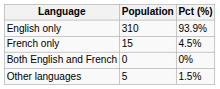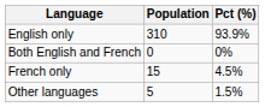 <table class="wikitable">
 <tr>
 <th>Language</th>
 <th>Population</th>
 <th>Pct (%)</th>
 </tr>
 <tr>
 <td>English only</td>
 <td>310</td>
 <td>93.9%</td>
 </tr>
 <tr>
+<td>Both English and French</td>
+<td>0</td>
+<td>0%</td>
+</tr>
+<tr>
 <td>French only</td>
 <td>15</td>
 <td>4.5%</td>
-</tr>
-<tr>
-<td>Both English and French</td>
-<td>0</td>
-<td>0%</td>
 </tr>
 <tr>
 <td>Other languages</td>
 <td>5</td>
 <td>1.5%</td>
 </tr>
 </table>
